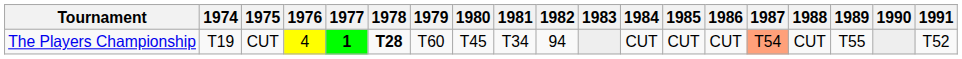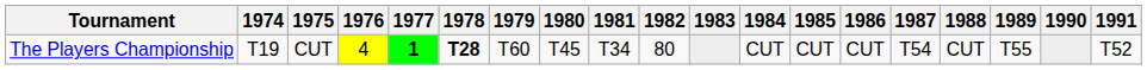 <table class="wikitable" style="font-size:95%;text-align:center;">
 <tr>
 <th>Tournament</th>
 <th>1974</th>
 <th>1975</th>
 <th>1976</th>
 <th>1977</th>
 <th>1978</th>
 <th>1979</th>
 <th>1980</th>
 <th>1981</th>
 <th>1982</th>
 <th>1983</th>
 <th>1984</th>
 <th>1985</th>
 <th>1986</th>
 <th>1987</th>
 <th>1988</th>
 <th>1989</th>
 <th>1990</th>
 <th>1991</th>
 </tr>
 <tr>
 <td align=left><a href='#'>The Players Championship</a></td>
 <td>T19</td>
 <td>CUT</td>
 <td style="background:yellow;">4</td>
 <td style="background:lime;"><strong>1</strong></td>
 <td><strong>T28</strong></td>
 <td>T60</td>
 <td>T45</td>
 <td>T34</td>
-<td>94</td>
+<td>80</td>
 <td style="background:#eeeeee;"></td>
 <td>CUT</td>
 <td>CUT</td>
 <td>CUT</td>
-<td style="background: lightsalmon;">T54</td>
+<td>T54</td>
 <td>CUT</td>
 <td>T55</td>
 <td style="background:#eeeeee;"></td>
 <td>T52</td>
 </tr>
 </table>
